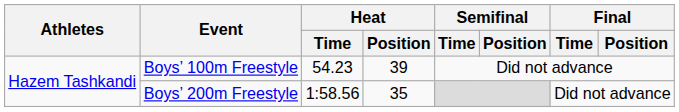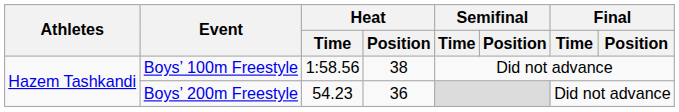 <table class="wikitable" border="1" style="font-size:90%">
 <tr>
 <th rowspan=2>Athletes</th>
 <th rowspan=2>Event</th>
 <th colspan=2>Heat</th>
 <th colspan=2>Semifinal</th>
 <th colspan=2>Final</th>
 </tr>
 <tr>
 <th>Time</th>
 <th>Position</th>
 <th>Time</th>
 <th>Position</th>
 <th>Time</th>
 <th>Position</th>
 </tr>
 <tr>
 <td rowspan=2><a href='#'>Hazem Tashkandi</a></td>
 <td><a href='#'>Boys’ 100m Freestyle</a></td>
-<td align=center>54.23</td>
-<td align=center>39</td>
+<td align=center>1:58.56</td>
+<td align=center>38</td>
 <td colspan="4" align=center>Did not advance</td>
 </tr>
 <tr>
 <td><a href='#'>Boys’ 200m Freestyle</a></td>
-<td align=center>1:58.56</td>
-<td align=center>35</td>
+<td align=center>54.23</td>
+<td align=center>36</td>
 <td colspan=2 bgcolor=#DCDCDC></td>
 <td colspan="2" align=center>Did not advance</td>
 </tr>
 </table>
